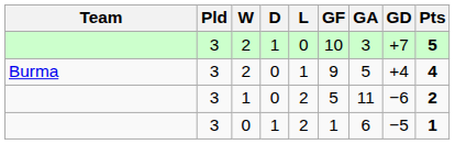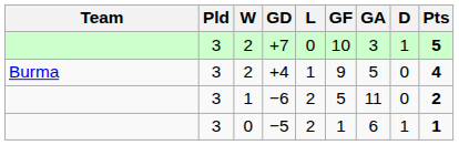 <table class="wikitable" style="text-align:center;">
 <tr>
 <th width=175>Team</th>
 <th width=20 abbr="Played">Pld</th>
 <th width=20 abbr="Won">W</th>
-<th width=20 abbr="Drawn">D</th>
+<th width=20 abbr="Goal difference">GD</th>
 <th width=20 abbr="Lost">L</th>
 <th width=20 abbr="Goals for">GF</th>
 <th width=20 abbr="Goals against">GA</th>
-<th width=20 abbr="Goal difference">GD</th>
+<th width=20 abbr="Drawn">D</th>
 <th>Pts</th>
 </tr>
 <tr bgcolor=#ccffcc>
 <td align="left"></td>
 <td>3</td>
 <td>2</td>
-<td>1</td>
+<td>+7</td>
 <td>0</td>
 <td>10</td>
 <td>3</td>
-<td>+7</td>
+<td>1</td>
 <td><strong>5</strong></td>
 </tr>
 <tr>
 <td align="left"> <a href='#'>Burma</a></td>
 <td>3</td>
 <td>2</td>
-<td>0</td>
+<td>+4</td>
 <td>1</td>
 <td>9</td>
 <td>5</td>
-<td>+4</td>
+<td>0</td>
 <td><strong>4</strong></td>
 </tr>
 <tr>
 <td align="left"></td>
 <td>3</td>
 <td>1</td>
-<td>0</td>
+<td>−6</td>
 <td>2</td>
 <td>5</td>
 <td>11</td>
-<td>−6</td>
+<td>0</td>
 <td><strong>2</strong></td>
 </tr>
 <tr>
 <td align="left"></td>
 <td>3</td>
 <td>0</td>
-<td>1</td>
+<td>−5</td>
 <td>2</td>
 <td>1</td>
 <td>6</td>
-<td>−5</td>
+<td>1</td>
 <td><strong>1</strong></td>
 </tr>
 </table>
